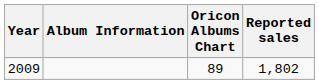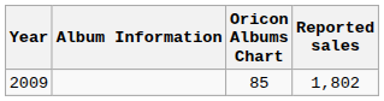 <table class="wikitable">
 <tr>
 <th rowspan="1">Year</th>
 <th rowspan="1">Album Information</th>
 <th colspan="1">Oricon<br>Albums<br>Chart<br></th>
 <th colspan="1">Reported<br>sales<br></th>
 </tr>
 <tr>
 <td align="center">2009</td>
 <td><br></td>
-<td align="center">89</td>
+<td align="center">85</td>
 <td align="center">1,802</td>
 </tr>
 </table>
